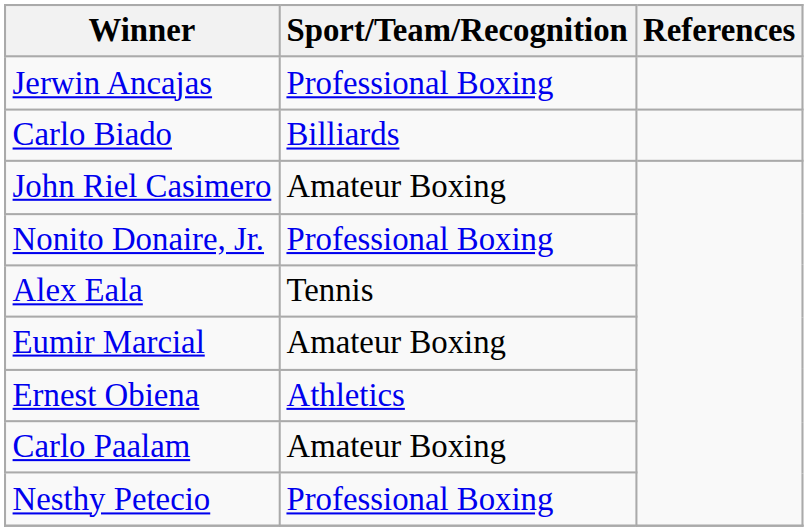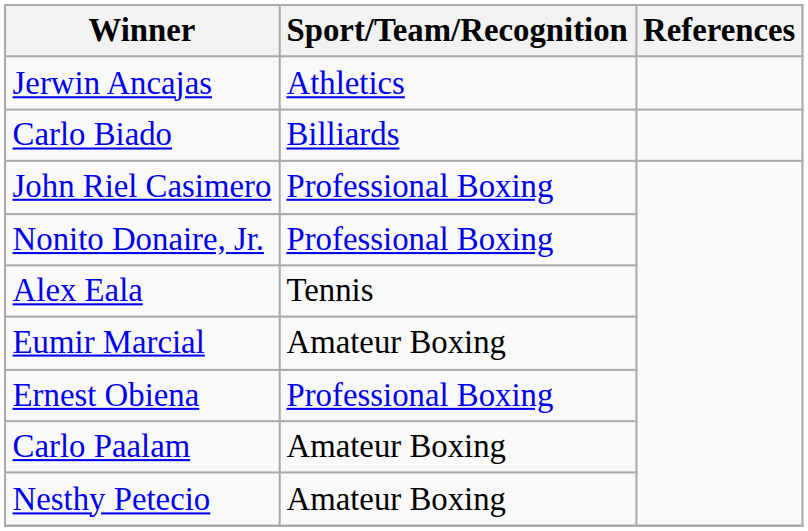 <table class="wikitable">
 <tr>
 <th>Winner</th>
 <th>Sport/Team/Recognition</th>
 <th>References</th>
 </tr>
 <tr>
 <td><a href='#'>Jerwin Ancajas</a></td>
-<td><a href='#'>Professional Boxing</a>  <br> </td>
+<td><a href='#'>Athletics</a>  <br> </td>
 <td></td>
 </tr>
 <tr>
 <td><a href='#'>Carlo Biado</a></td>
 <td><a href='#'>Billiards</a>  <br> </td>
 <td></td>
 </tr>
 <tr>
 <td><a href='#'>John Riel Casimero</a></td>
-<td>Amateur Boxing  <br> </td>
+<td><a href='#'>Professional Boxing</a>  <br> </td>
 <td rowspan=7></td>
 </tr>
 <tr>
 <td><a href='#'>Nonito Donaire, Jr.</a></td>
 <td><a href='#'>Professional Boxing</a>  <br> </td>
 </tr>
 <tr>
 <td><a href='#'>Alex Eala</a></td>
 <td>Tennis  <br> </td>
 </tr>
 <tr>
 <td><a href='#'>Eumir Marcial</a></td>
 <td>Amateur Boxing  <br> </td>
 </tr>
 <tr>
 <td><a href='#'>Ernest Obiena</a></td>
-<td><a href='#'>Athletics</a>  <br> </td>
+<td><a href='#'>Professional Boxing</a>  <br> </td>
 </tr>
 <tr>
 <td><a href='#'>Carlo Paalam</a></td>
 <td>Amateur Boxing  <br> </td>
 </tr>
 <tr>
 <td><a href='#'>Nesthy Petecio</a></td>
-<td><a href='#'>Professional Boxing</a>  <br> </td>
+<td>Amateur Boxing  <br> </td>
 </tr>
 <tr>
 </tr>
 </table>
